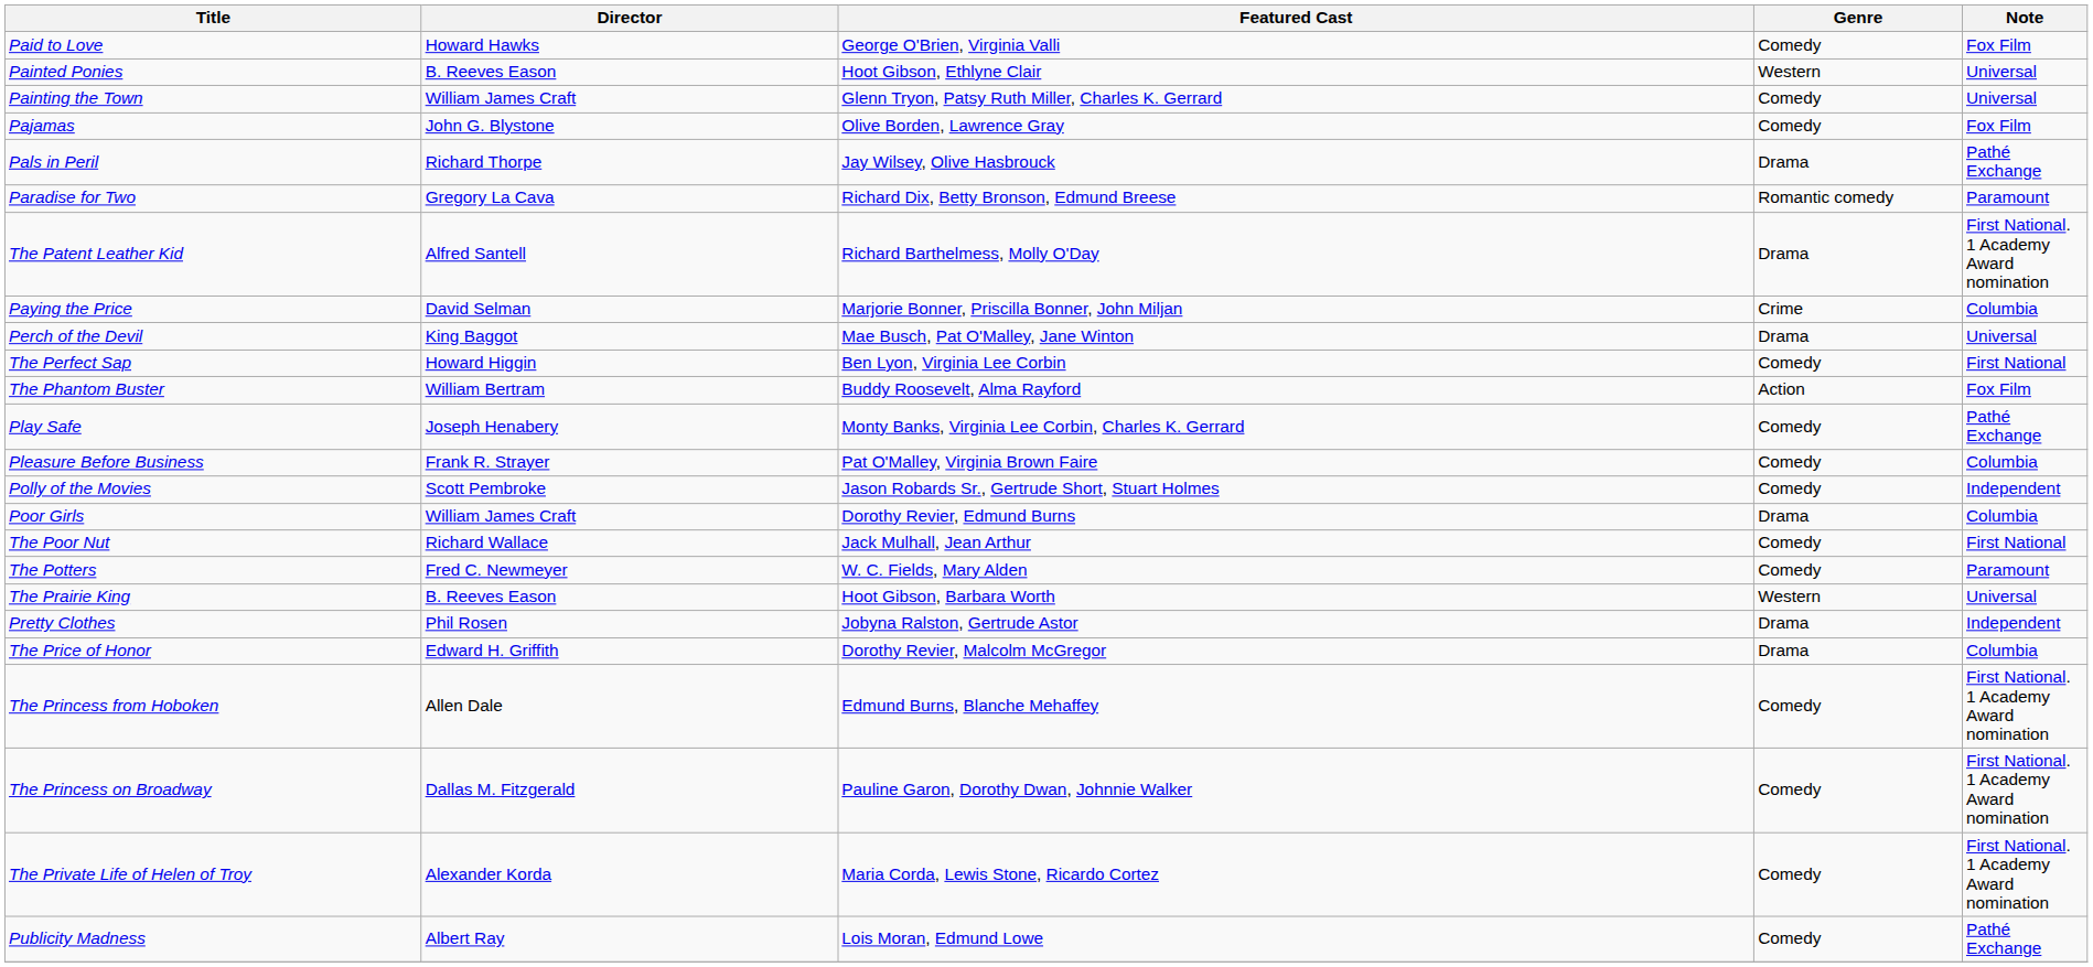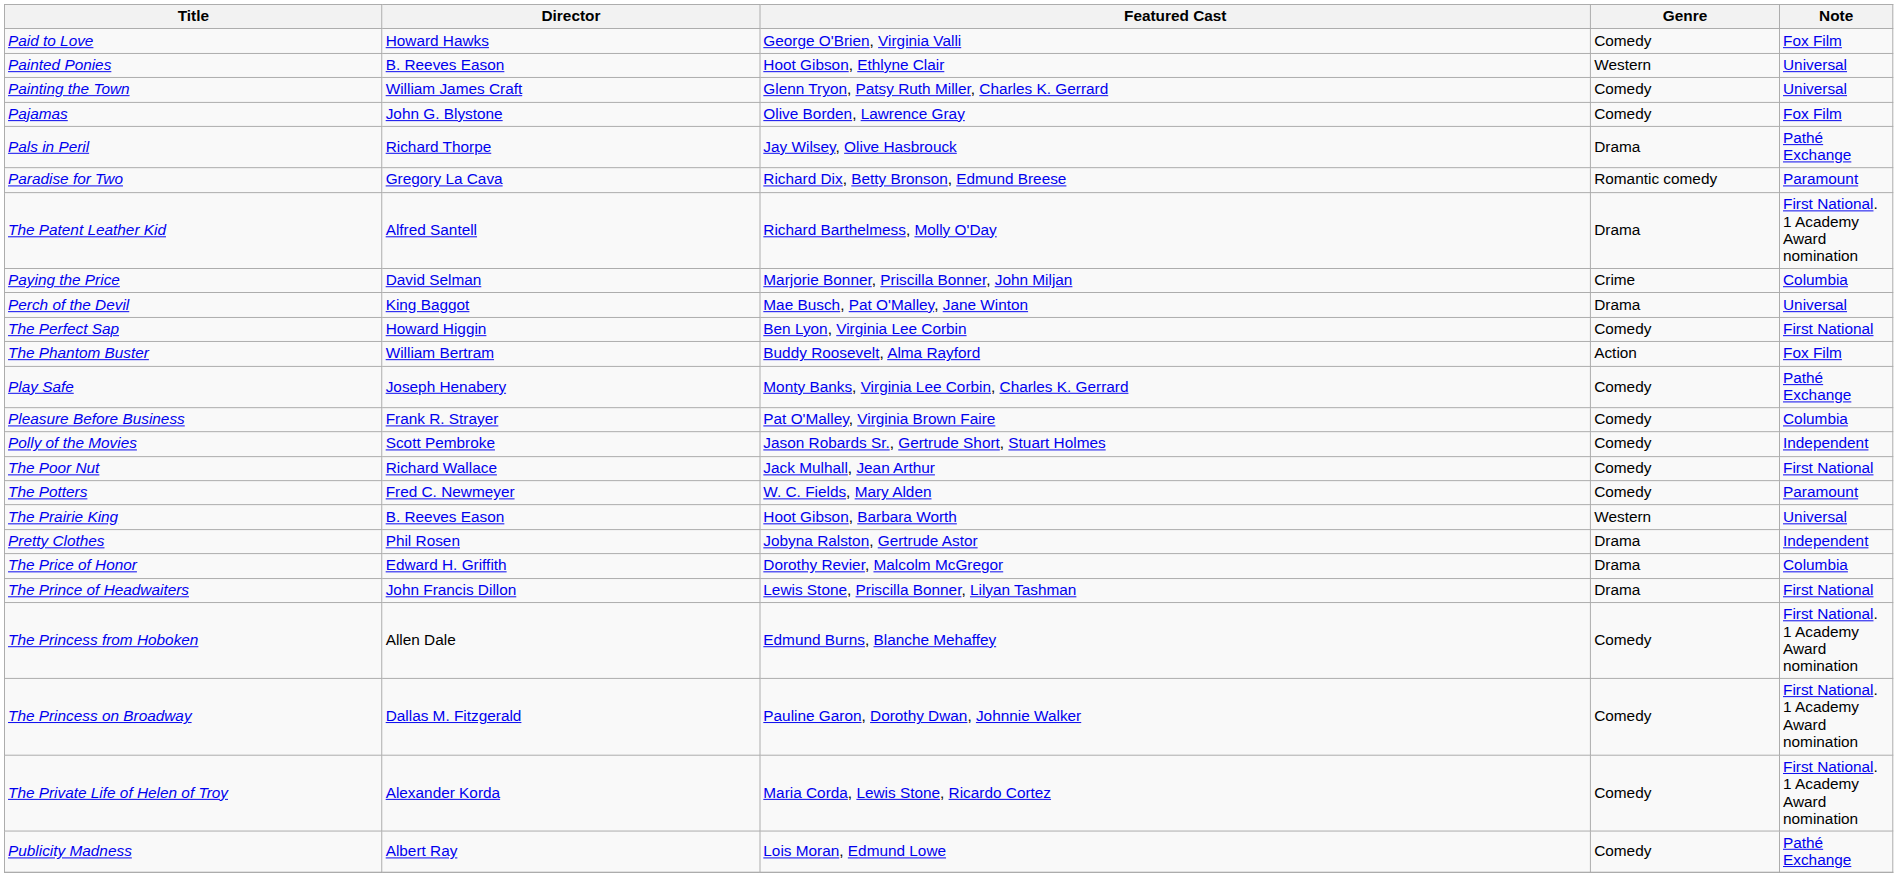 <table class="wikitable">
 <tr>
 <th style="width:20%;">Title</th>
 <th style="width:20%;">Director</th>
 <th style="width:44%;">Featured Cast</th>
 <th style="width:10%;">Genre</th>
 <th style="width:10%;">Note</th>
 </tr>
 <tr>
 <td><em><a href='#'>Paid to Love</a></em></td>
 <td><a href='#'>Howard Hawks</a></td>
 <td><a href='#'>George O'Brien</a>, <a href='#'>Virginia Valli</a></td>
 <td>Comedy</td>
 <td><a href='#'>Fox Film</a></td>
 </tr>
 <tr>
 <td><em><a href='#'>Painted Ponies</a></em></td>
 <td><a href='#'>B. Reeves Eason</a></td>
 <td><a href='#'>Hoot Gibson</a>, <a href='#'>Ethlyne Clair</a></td>
 <td>Western</td>
 <td><a href='#'>Universal</a></td>
 </tr>
 <tr>
 <td><em><a href='#'>Painting the Town</a></em></td>
 <td><a href='#'>William James Craft</a></td>
 <td><a href='#'>Glenn Tryon</a>, <a href='#'>Patsy Ruth Miller</a>, <a href='#'>Charles K. Gerrard</a></td>
 <td>Comedy</td>
 <td><a href='#'>Universal</a></td>
 </tr>
 <tr>
 <td><em><a href='#'>Pajamas</a></em></td>
 <td><a href='#'>John G. Blystone</a></td>
 <td><a href='#'>Olive Borden</a>, <a href='#'>Lawrence Gray</a></td>
 <td>Comedy</td>
 <td><a href='#'>Fox Film</a></td>
 </tr>
 <tr>
 <td><em><a href='#'>Pals in Peril</a></em></td>
 <td><a href='#'>Richard Thorpe</a></td>
 <td><a href='#'>Jay Wilsey</a>, <a href='#'>Olive Hasbrouck</a></td>
 <td>Drama</td>
 <td><a href='#'>Pathé Exchange</a></td>
 </tr>
 <tr>
 <td><em><a href='#'>Paradise for Two</a></em></td>
 <td><a href='#'>Gregory La Cava</a></td>
 <td><a href='#'>Richard Dix</a>, <a href='#'>Betty Bronson</a>, <a href='#'>Edmund Breese</a></td>
 <td>Romantic comedy</td>
 <td><a href='#'>Paramount</a></td>
 </tr>
 <tr>
 <td><em><a href='#'>The Patent Leather Kid</a></em></td>
 <td><a href='#'>Alfred Santell</a></td>
 <td><a href='#'>Richard Barthelmess</a>, <a href='#'>Molly O'Day</a></td>
 <td>Drama</td>
 <td><a href='#'>First National</a>. 1 Academy Award nomination</td>
 </tr>
 <tr>
 <td><em><a href='#'>Paying the Price</a></em></td>
 <td><a href='#'>David Selman</a></td>
 <td><a href='#'>Marjorie Bonner</a>, <a href='#'>Priscilla Bonner</a>, <a href='#'>John Miljan</a></td>
 <td>Crime</td>
 <td><a href='#'>Columbia</a></td>
 </tr>
 <tr>
 <td><em><a href='#'>Perch of the Devil</a></em></td>
 <td><a href='#'>King Baggot</a></td>
 <td><a href='#'>Mae Busch</a>, <a href='#'>Pat O'Malley</a>, <a href='#'>Jane Winton</a></td>
 <td>Drama</td>
 <td><a href='#'>Universal</a></td>
 </tr>
 <tr>
 <td><em><a href='#'>The Perfect Sap</a></em></td>
 <td><a href='#'>Howard Higgin</a></td>
 <td><a href='#'>Ben Lyon</a>, <a href='#'>Virginia Lee Corbin</a></td>
 <td>Comedy</td>
 <td><a href='#'>First National</a></td>
 </tr>
 <tr>
 <td><em><a href='#'>The Phantom Buster</a></em></td>
 <td><a href='#'>William Bertram</a></td>
 <td><a href='#'>Buddy Roosevelt</a>, <a href='#'>Alma Rayford</a></td>
 <td>Action</td>
 <td><a href='#'>Fox Film</a></td>
 </tr>
 <tr>
 <td><em><a href='#'>Play Safe</a></em></td>
 <td><a href='#'>Joseph Henabery</a></td>
 <td><a href='#'>Monty Banks</a>, <a href='#'>Virginia Lee Corbin</a>, <a href='#'>Charles K. Gerrard</a></td>
 <td>Comedy</td>
 <td><a href='#'>Pathé Exchange</a></td>
 </tr>
 <tr>
 <td><em><a href='#'>Pleasure Before Business</a></em></td>
 <td><a href='#'>Frank R. Strayer</a></td>
 <td><a href='#'>Pat O'Malley</a>, <a href='#'>Virginia Brown Faire</a></td>
 <td>Comedy</td>
 <td><a href='#'>Columbia</a></td>
 </tr>
 <tr>
 <td><em><a href='#'>Polly of the Movies</a></em></td>
 <td><a href='#'>Scott Pembroke</a></td>
 <td><a href='#'>Jason Robards Sr.</a>, <a href='#'>Gertrude Short</a>, <a href='#'>Stuart Holmes</a></td>
 <td>Comedy</td>
 <td><a href='#'>Independent</a></td>
 </tr>
 <tr>
-<td><em><a href='#'>Poor Girls</a></em></td>
-<td><a href='#'>William James Craft</a></td>
-<td><a href='#'>Dorothy Revier</a>, <a href='#'>Edmund Burns</a></td>
-<td>Drama</td>
-<td><a href='#'>Columbia</a></td>
-</tr>
-<tr>
 <td><em><a href='#'>The Poor Nut</a></em></td>
 <td><a href='#'>Richard Wallace</a></td>
 <td><a href='#'>Jack Mulhall</a>, <a href='#'>Jean Arthur</a></td>
 <td>Comedy</td>
 <td><a href='#'>First National</a></td>
 </tr>
 <tr>
 <td><em><a href='#'>The Potters</a></em></td>
 <td><a href='#'>Fred C. Newmeyer</a></td>
 <td><a href='#'>W. C. Fields</a>, <a href='#'>Mary Alden</a></td>
 <td>Comedy</td>
 <td><a href='#'>Paramount</a></td>
 </tr>
 <tr>
 <td><em><a href='#'>The Prairie King</a></em></td>
 <td><a href='#'>B. Reeves Eason</a></td>
 <td><a href='#'>Hoot Gibson</a>, <a href='#'>Barbara Worth</a></td>
 <td>Western</td>
 <td><a href='#'>Universal</a></td>
 </tr>
 <tr>
 <td><em><a href='#'>Pretty Clothes</a></em></td>
 <td><a href='#'>Phil Rosen</a></td>
 <td><a href='#'>Jobyna Ralston</a>, <a href='#'>Gertrude Astor</a></td>
 <td>Drama</td>
 <td><a href='#'>Independent</a></td>
 </tr>
 <tr>
 <td><em><a href='#'>The Price of Honor</a></em></td>
 <td><a href='#'>Edward H. Griffith</a></td>
 <td><a href='#'>Dorothy Revier</a>, <a href='#'>Malcolm McGregor</a></td>
 <td>Drama</td>
 <td><a href='#'>Columbia</a></td>
 </tr>
 <tr>
+<td><em><a href='#'>The Prince of Headwaiters</a></em></td>
+<td><a href='#'>John Francis Dillon</a></td>
+<td><a href='#'>Lewis Stone</a>, <a href='#'>Priscilla Bonner</a>, <a href='#'>Lilyan Tashman</a></td>
+<td>Drama</td>
+<td><a href='#'>First National</a></td>
+</tr>
+<tr>
 <td><em><a href='#'>The Princess from Hoboken</a></em></td>
 <td>Allen Dale</td>
 <td><a href='#'>Edmund Burns</a>, <a href='#'>Blanche Mehaffey</a></td>
 <td>Comedy</td>
 <td><a href='#'>First National</a>. 1 Academy Award nomination</td>
 </tr>
 <tr>
 <td><em><a href='#'>The Princess on Broadway</a></em></td>
 <td><a href='#'>Dallas M. Fitzgerald</a></td>
 <td><a href='#'>Pauline Garon</a>, <a href='#'>Dorothy Dwan</a>, <a href='#'>Johnnie Walker</a></td>
 <td>Comedy</td>
 <td><a href='#'>First National</a>. 1 Academy Award nomination</td>
 </tr>
 <tr>
 <td><em><a href='#'>The Private Life of Helen of Troy</a></em></td>
 <td><a href='#'>Alexander Korda</a></td>
 <td><a href='#'>Maria Corda</a>, <a href='#'>Lewis Stone</a>, <a href='#'>Ricardo Cortez</a></td>
 <td>Comedy</td>
 <td><a href='#'>First National</a>. 1 Academy Award nomination</td>
 </tr>
 <tr>
 <td><em><a href='#'>Publicity Madness</a></em></td>
 <td><a href='#'>Albert Ray</a></td>
 <td><a href='#'>Lois Moran</a>, <a href='#'>Edmund Lowe</a></td>
 <td>Comedy</td>
 <td><a href='#'>Pathé Exchange</a></td>
 </tr>
 <tr>
 </tr>
 </table>
